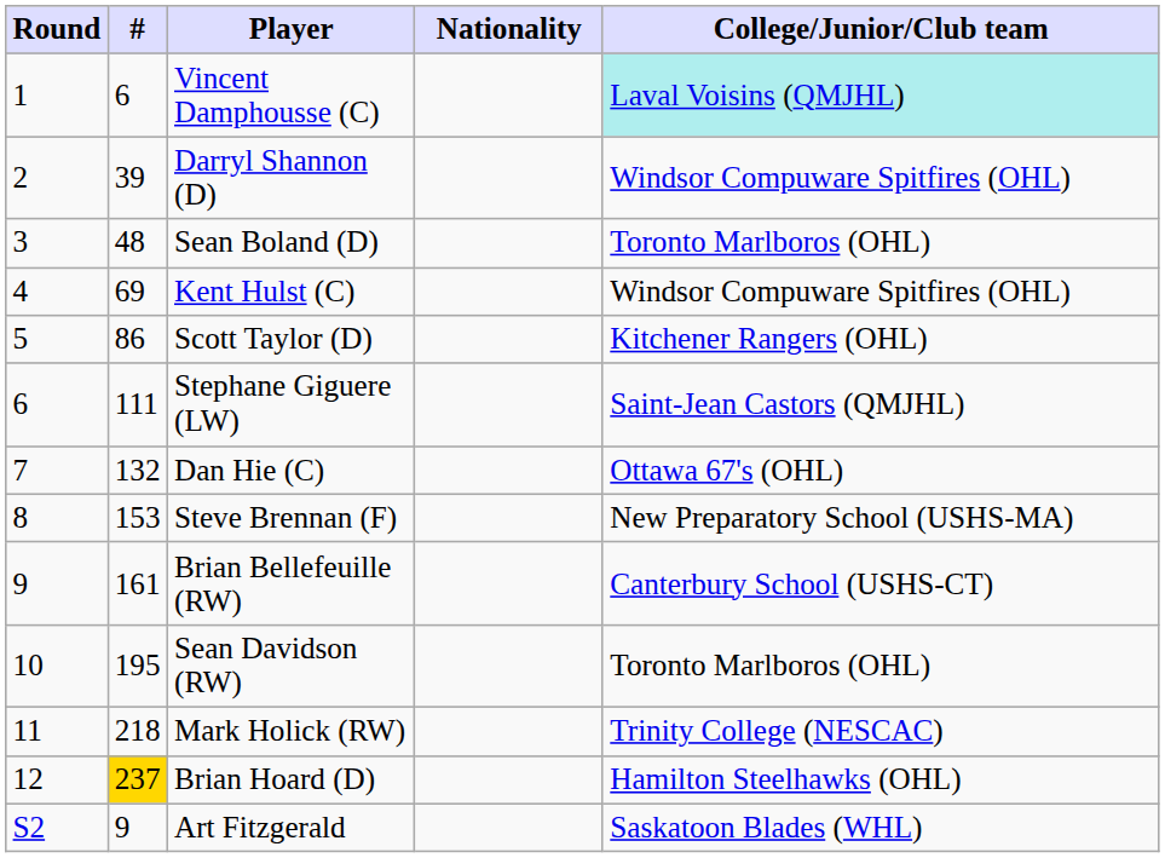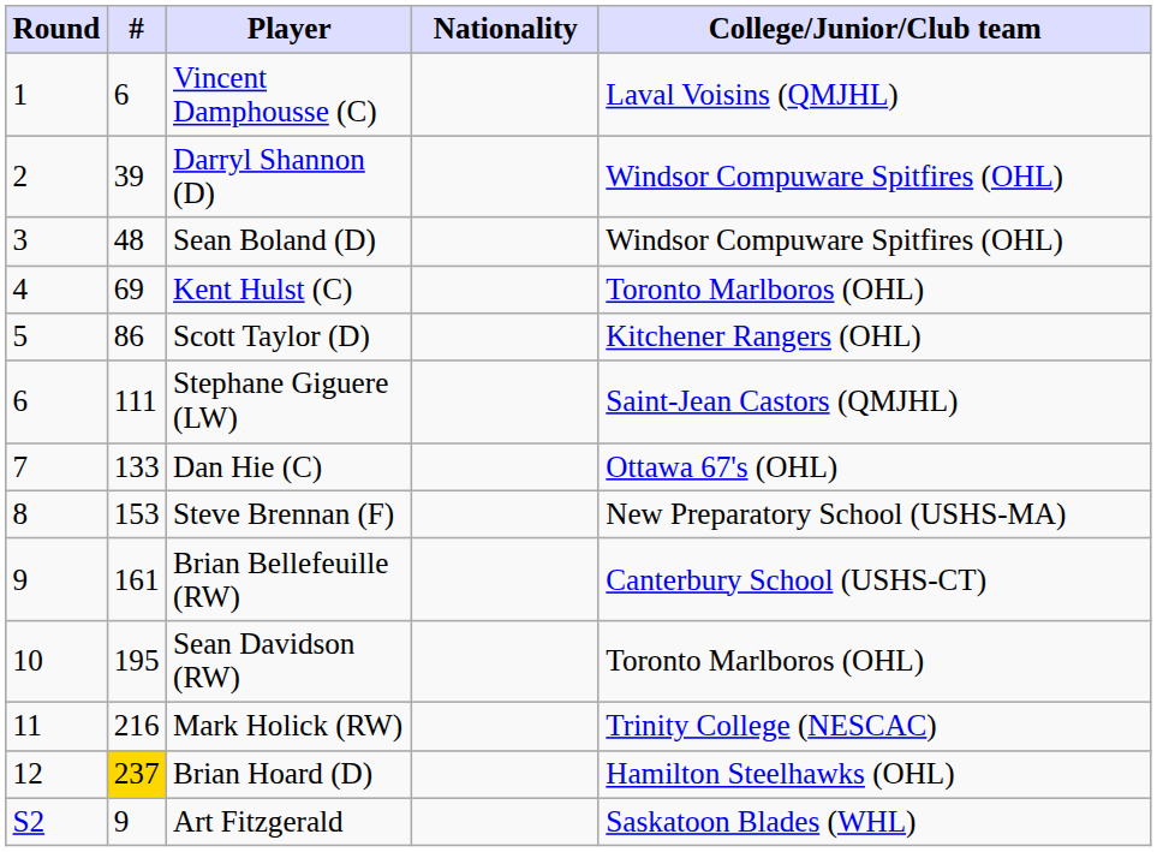 <table class="wikitable">
 <tr>
 <th style="background:#ddf; width:2.75%;">Round</th>
 <th style="background:#ddf; width:2.75%;">#</th>
 <th style="background:#ddf; width:22.0%;">Player</th>
 <th style="background:#ddf; width:16.5%;">Nationality</th>
 <th style="background:#ddf; width:50.0%;">College/Junior/Club team</th>
 </tr>
 <tr>
 <td>1</td>
 <td>6</td>
 <td><a href='#'>Vincent Damphousse</a> (C)</td>
 <td></td>
-<td style="background: paleturquoise;"><a href='#'>Laval Voisins</a> (<a href='#'>QMJHL</a>)</td>
+<td><a href='#'>Laval Voisins</a> (<a href='#'>QMJHL</a>)</td>
 </tr>
 <tr>
 <td>2</td>
 <td>39</td>
 <td><a href='#'>Darryl Shannon</a> (D)</td>
 <td></td>
 <td><a href='#'>Windsor Compuware Spitfires</a> (<a href='#'>OHL</a>)</td>
 </tr>
 <tr>
 <td>3</td>
 <td>48</td>
 <td>Sean Boland (D)</td>
 <td></td>
-<td><a href='#'>Toronto Marlboros</a> (OHL)</td>
+<td>Windsor Compuware Spitfires (OHL)</td>
 </tr>
 <tr>
 <td>4</td>
 <td>69</td>
 <td><a href='#'>Kent Hulst</a> (C)</td>
 <td></td>
-<td>Windsor Compuware Spitfires (OHL)</td>
+<td><a href='#'>Toronto Marlboros</a> (OHL)</td>
 </tr>
 <tr>
 <td>5</td>
 <td>86</td>
 <td>Scott Taylor (D)</td>
 <td></td>
 <td><a href='#'>Kitchener Rangers</a> (OHL)</td>
 </tr>
 <tr>
 <td>6</td>
 <td>111</td>
 <td>Stephane Giguere (LW)</td>
 <td></td>
 <td><a href='#'>Saint-Jean Castors</a> (QMJHL)</td>
 </tr>
 <tr>
 <td>7</td>
-<td>132</td>
+<td>133</td>
 <td>Dan Hie (C)</td>
 <td></td>
 <td><a href='#'>Ottawa 67's</a> (OHL)</td>
 </tr>
 <tr>
 <td>8</td>
 <td>153</td>
 <td>Steve Brennan (F)</td>
 <td></td>
 <td>New Preparatory School (USHS-MA)</td>
 </tr>
 <tr>
 <td>9</td>
 <td>161</td>
 <td>Brian Bellefeuille (RW)</td>
 <td></td>
 <td><a href='#'>Canterbury School</a> (USHS-CT)</td>
 </tr>
 <tr>
 <td>10</td>
 <td>195</td>
 <td>Sean Davidson (RW)</td>
 <td></td>
 <td>Toronto Marlboros (OHL)</td>
 </tr>
 <tr>
 <td>11</td>
-<td>218</td>
+<td>216</td>
 <td>Mark Holick (RW)</td>
 <td></td>
 <td><a href='#'>Trinity College</a> (<a href='#'>NESCAC</a>)</td>
 </tr>
 <tr>
 <td>12</td>
 <td style="background: gold;">237</td>
 <td>Brian Hoard (D)</td>
 <td></td>
 <td><a href='#'>Hamilton Steelhawks</a> (OHL)</td>
 </tr>
 <tr>
 <td><a href='#'>S2</a></td>
 <td>9</td>
 <td>Art Fitzgerald</td>
 <td></td>
 <td><a href='#'>Saskatoon Blades</a> (<a href='#'>WHL</a>)</td>
 </tr>
 </table>
